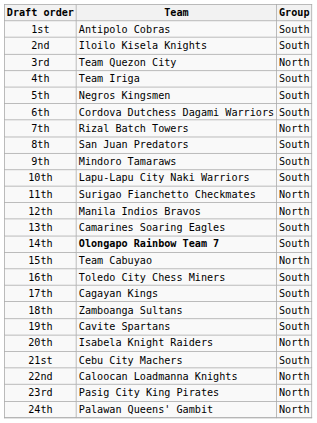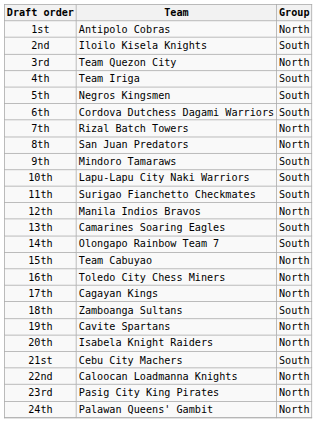 <table class=wikitable style="text-align:center;">
 <tr>
 <th>Draft order</th>
 <th>Team</th>
 <th>Group</th>
 </tr>
 <tr>
 <td>1st</td>
 <td align="left">Antipolo Cobras</td>
-<td>South</td>
+<td>North</td>
 </tr>
 <tr>
 <td>2nd</td>
 <td align="left">Iloilo Kisela Knights</td>
 <td>South</td>
 </tr>
 <tr>
 <td>3rd</td>
 <td align="left">Team Quezon City</td>
 <td>North</td>
 </tr>
 <tr>
 <td>4th</td>
 <td align="left">Team Iriga</td>
 <td>South</td>
 </tr>
 <tr>
 <td>5th</td>
 <td align="left">Negros Kingsmen</td>
 <td>South</td>
 </tr>
 <tr>
 <td>6th</td>
 <td align="left">Cordova Dutchess Dagami Warriors</td>
 <td>South</td>
 </tr>
 <tr>
 <td>7th</td>
 <td align="left">Rizal Batch Towers</td>
 <td>North</td>
 </tr>
 <tr>
 <td>8th</td>
 <td align="left">San Juan Predators</td>
-<td>South</td>
+<td>North</td>
 </tr>
 <tr>
 <td>9th</td>
 <td align="left">Mindoro Tamaraws</td>
 <td>South</td>
 </tr>
 <tr>
 <td>10th</td>
 <td align="left">Lapu-Lapu City Naki Warriors</td>
 <td>South</td>
 </tr>
 <tr>
 <td>11th</td>
 <td align="left">Surigao Fianchetto Checkmates</td>
-<td>North</td>
+<td>South</td>
 </tr>
 <tr>
 <td>12th</td>
 <td align="left">Manila Indios Bravos</td>
 <td>North</td>
 </tr>
 <tr>
 <td>13th</td>
 <td align="left">Camarines Soaring Eagles</td>
 <td>South</td>
 </tr>
 <tr>
 <td>14th</td>
-<td align="left"><strong>Olongapo Rainbow Team 7</strong></td>
+<td align="left">Olongapo Rainbow Team 7</td>
 <td>South</td>
 </tr>
 <tr>
 <td>15th</td>
 <td align="left">Team Cabuyao</td>
 <td>North</td>
 </tr>
 <tr>
 <td>16th</td>
 <td align="left">Toledo City Chess Miners</td>
-<td>South</td>
+<td>North</td>
 </tr>
 <tr>
 <td>17th</td>
 <td align="left">Cagayan Kings</td>
-<td>South</td>
+<td>North</td>
 </tr>
 <tr>
 <td>18th</td>
 <td align="left">Zamboanga Sultans</td>
 <td>South</td>
 </tr>
 <tr>
 <td>19th</td>
 <td align="left">Cavite Spartans</td>
-<td>South</td>
+<td>North</td>
 </tr>
 <tr>
 <td>20th</td>
 <td align="left">Isabela Knight Raiders</td>
 <td>North</td>
 </tr>
 <tr>
 <td>21st</td>
 <td align="left">Cebu City Machers</td>
 <td>South</td>
 </tr>
 <tr>
 <td>22nd</td>
 <td align="left">Caloocan Loadmanna Knights</td>
 <td>North</td>
 </tr>
 <tr>
 <td>23rd</td>
 <td align="left">Pasig City King Pirates</td>
 <td>North</td>
 </tr>
 <tr>
 <td>24th</td>
 <td align="left">Palawan Queens' Gambit</td>
 <td>North</td>
 </tr>
 <tr>
 </tr>
 </table>
